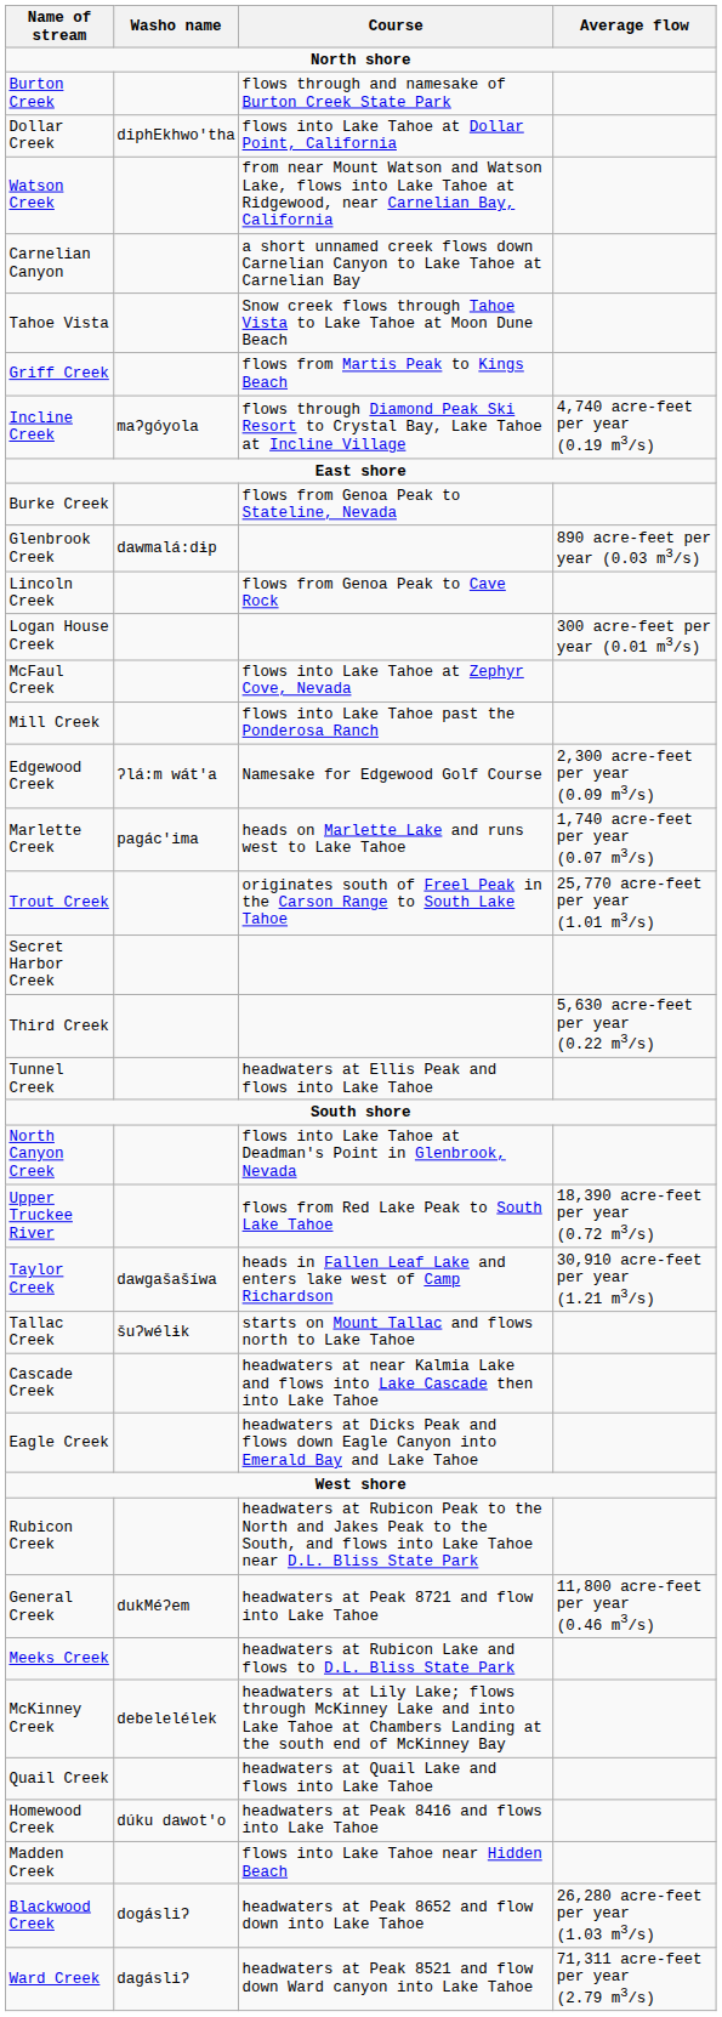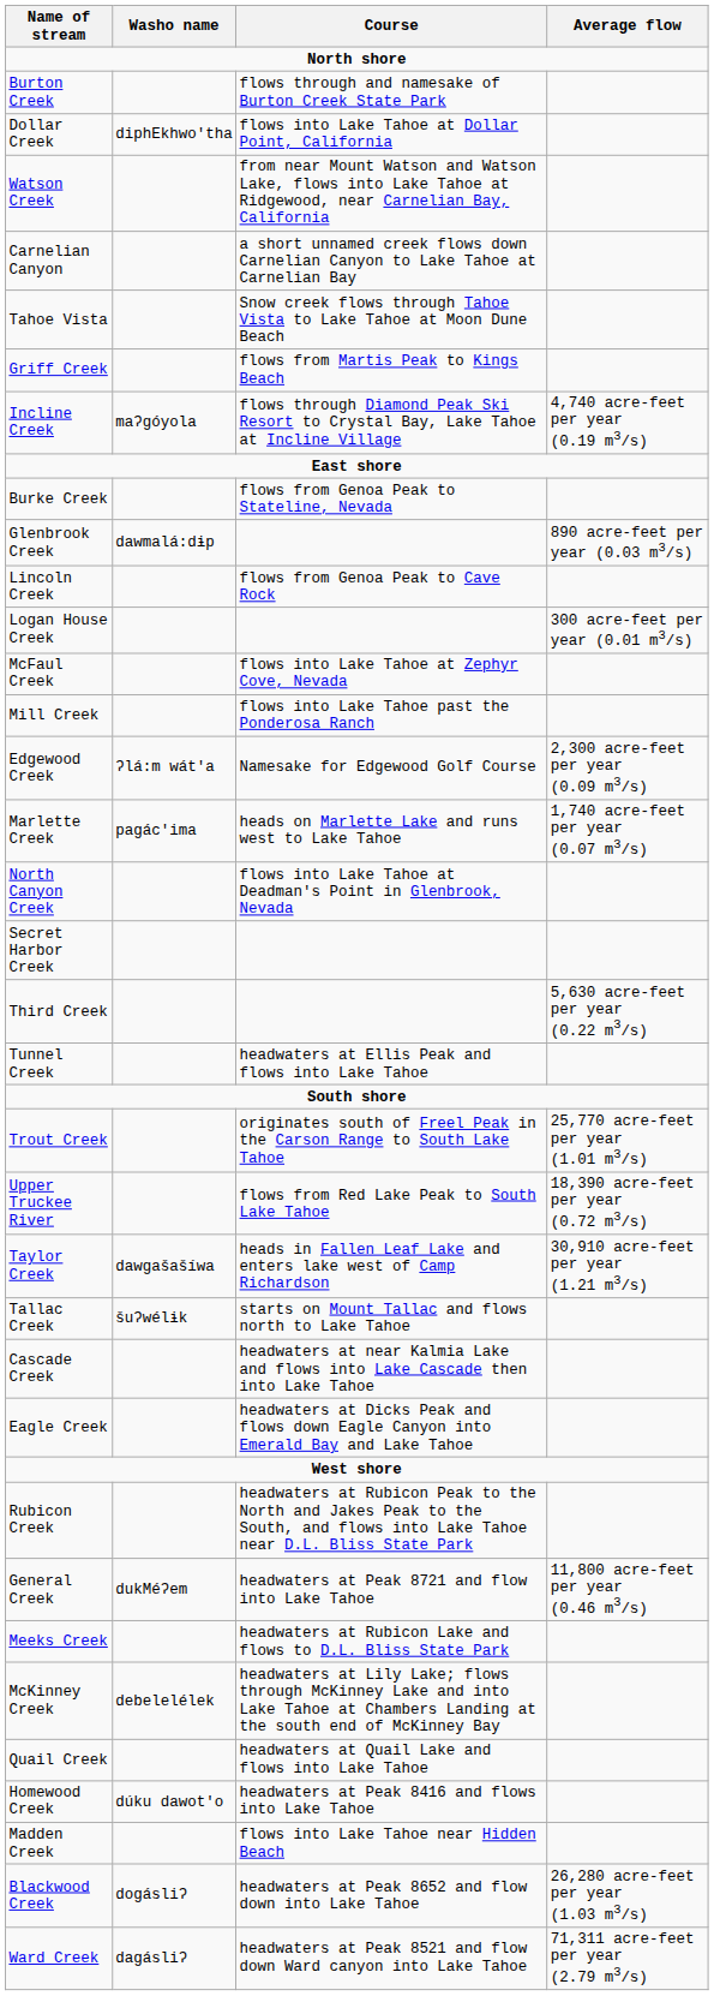 <table class="wikitable">
 <tr>
 <th>Name of stream</th>
 <th>Washo name</th>
 <th>Course</th>
 <th>Average flow</th>
 </tr>
 <tr>
 <td colspan=4 align=center><strong>North shore</strong></td>
 </tr>
 <tr>
 <td><a href='#'>Burton Creek</a></td>
 <td></td>
 <td>flows through and namesake of <a href='#'>Burton Creek State Park</a></td>
 <td></td>
 </tr>
 <tr>
 <td>Dollar Creek</td>
 <td>diphEkhwo'tha</td>
 <td>flows into Lake Tahoe at <a href='#'>Dollar Point, California</a></td>
 <td></td>
 </tr>
 <tr>
 <td><a href='#'>Watson Creek</a></td>
 <td></td>
 <td>from near Mount Watson and Watson Lake, flows into Lake Tahoe at Ridgewood, near <a href='#'>Carnelian Bay, California</a></td>
 <td></td>
 </tr>
 <tr>
 <td>Carnelian Canyon</td>
 <td></td>
 <td>a short unnamed creek flows down Carnelian Canyon to Lake Tahoe at Carnelian Bay</td>
 <td></td>
 </tr>
 <tr>
 <td>Tahoe Vista</td>
 <td></td>
 <td>Snow creek flows through <a href='#'>Tahoe Vista</a> to Lake Tahoe at Moon Dune Beach</td>
 <td></td>
 </tr>
 <tr>
 <td><a href='#'>Griff Creek</a></td>
 <td></td>
 <td>flows from <a href='#'>Martis Peak</a> to <a href='#'>Kings Beach</a></td>
 <td></td>
 </tr>
 <tr>
 <td><a href='#'>Incline Creek</a></td>
 <td>maʔgóyola</td>
 <td>flows through <a href='#'>Diamond Peak Ski Resort</a> to Crystal Bay, Lake Tahoe at <a href='#'>Incline Village</a></td>
 <td>4,740 acre-feet per year (0.19 m<sup>3</sup>/s)</td>
 </tr>
 <tr>
 <td colspan=4 align=center><strong>East shore</strong></td>
 </tr>
 <tr>
 <td>Burke Creek</td>
 <td></td>
 <td>flows from Genoa Peak to <a href='#'>Stateline, Nevada</a></td>
 <td></td>
 </tr>
 <tr>
 <td>Glenbrook Creek</td>
 <td>dawmalá:dɨp</td>
 <td></td>
 <td>890 acre-feet per year (0.03 m<sup>3</sup>/s)</td>
 </tr>
 <tr>
 <td>Lincoln Creek</td>
 <td></td>
 <td>flows from Genoa Peak to <a href='#'>Cave Rock</a></td>
 <td></td>
 </tr>
 <tr>
 <td>Logan House Creek</td>
 <td></td>
 <td></td>
 <td>300 acre-feet per year (0.01 m<sup>3</sup>/s)</td>
 </tr>
 <tr>
 <td>McFaul Creek</td>
 <td></td>
 <td>flows into Lake Tahoe at <a href='#'>Zephyr Cove, Nevada</a></td>
 <td></td>
 </tr>
 <tr>
 <td>Mill Creek</td>
 <td></td>
 <td>flows into Lake Tahoe past the <a href='#'>Ponderosa Ranch</a></td>
 <td></td>
 </tr>
 <tr>
 <td>Edgewood Creek</td>
 <td>ʔlá:m wát'a</td>
 <td>Namesake for Edgewood Golf Course</td>
 <td>2,300 acre-feet per year (0.09 m<sup>3</sup>/s)</td>
 </tr>
 <tr>
 <td>Marlette Creek</td>
 <td>pagác'ima</td>
 <td>heads on <a href='#'>Marlette Lake</a> and runs west to Lake Tahoe</td>
 <td>1,740 acre-feet per year (0.07 m<sup>3</sup>/s)</td>
 </tr>
 <tr>
-<td><a href='#'>Trout Creek</a></td>
+<td><a href='#'>North Canyon Creek</a></td>
 <td></td>
-<td>originates south of <a href='#'>Freel Peak</a> in the <a href='#'>Carson Range</a> to <a href='#'>South Lake Tahoe</a></td>
-<td>25,770 acre-feet per year (1.01 m<sup>3</sup>/s)</td>
+<td>flows into Lake Tahoe at Deadman's Point in <a href='#'>Glenbrook, Nevada</a></td>
+<td></td>
 </tr>
 <tr>
 <td>Secret Harbor Creek</td>
 <td></td>
 <td></td>
 <td></td>
 </tr>
 <tr>
 <td>Third Creek</td>
 <td></td>
 <td></td>
 <td>5,630 acre-feet per year (0.22 m<sup>3</sup>/s)</td>
 </tr>
 <tr>
 <td>Tunnel Creek</td>
 <td></td>
 <td>headwaters at Ellis Peak and flows into Lake Tahoe</td>
 <td></td>
 </tr>
 <tr>
 <td colspan=4 align=center><strong>South shore</strong></td>
 </tr>
 <tr>
-<td><a href='#'>North Canyon Creek</a></td>
+<td><a href='#'>Trout Creek</a></td>
 <td></td>
-<td>flows into Lake Tahoe at Deadman's Point in <a href='#'>Glenbrook, Nevada</a></td>
-<td></td>
+<td>originates south of <a href='#'>Freel Peak</a> in the <a href='#'>Carson Range</a> to <a href='#'>South Lake Tahoe</a></td>
+<td>25,770 acre-feet per year (1.01 m<sup>3</sup>/s)</td>
 </tr>
 <tr>
 <td><a href='#'>Upper Truckee River</a></td>
 <td></td>
 <td>flows from Red Lake Peak to <a href='#'>South Lake Tahoe</a></td>
 <td>18,390 acre-feet per year (0.72 m<sup>3</sup>/s)</td>
 </tr>
 <tr>
 <td><a href='#'>Taylor Creek</a></td>
 <td>dawgašašíwa</td>
 <td>heads in <a href='#'>Fallen Leaf Lake</a> and enters lake west of <a href='#'>Camp Richardson</a></td>
 <td>30,910 acre-feet per year (1.21 m<sup>3</sup>/s)</td>
 </tr>
 <tr>
 <td>Tallac Creek</td>
 <td>šuʔwélɨk</td>
 <td>starts on <a href='#'>Mount Tallac</a> and flows north to Lake Tahoe</td>
 <td></td>
 </tr>
 <tr>
 <td>Cascade Creek</td>
 <td></td>
 <td>headwaters at near Kalmia Lake and flows into <a href='#'>Lake Cascade</a> then into Lake Tahoe</td>
 <td></td>
 </tr>
 <tr>
 <td>Eagle Creek</td>
 <td></td>
 <td>headwaters at Dicks Peak and flows down Eagle Canyon into <a href='#'>Emerald Bay</a> and Lake Tahoe</td>
 <td></td>
 </tr>
 <tr>
 <td colspan=4 align=center><strong>West shore</strong></td>
 </tr>
 <tr>
 <td>Rubicon Creek</td>
 <td></td>
 <td>headwaters at Rubicon Peak to the North and Jakes Peak to the South, and flows into Lake Tahoe near <a href='#'>D.L. Bliss State Park</a></td>
 <td></td>
 </tr>
 <tr>
 <td>General Creek</td>
 <td>dukMéʔem</td>
 <td>headwaters at Peak 8721 and flow into Lake Tahoe</td>
 <td>11,800 acre-feet per year (0.46 m<sup>3</sup>/s)</td>
 </tr>
 <tr>
 <td><a href='#'>Meeks Creek</a></td>
 <td></td>
 <td>headwaters at Rubicon Lake and flows to <a href='#'>D.L. Bliss State Park</a></td>
 <td></td>
 </tr>
 <tr>
 <td>McKinney Creek</td>
 <td>debelelélek</td>
 <td>headwaters at Lily Lake; flows through McKinney Lake and into Lake Tahoe at Chambers Landing at the south end of McKinney Bay</td>
 <td></td>
 </tr>
 <tr>
 <td>Quail Creek</td>
 <td></td>
 <td>headwaters at Quail Lake and flows into Lake Tahoe</td>
 <td></td>
 </tr>
 <tr>
 <td>Homewood Creek</td>
 <td>dúku dawot'o</td>
 <td>headwaters at Peak 8416 and flows into Lake Tahoe</td>
 <td></td>
 </tr>
 <tr>
 <td>Madden Creek</td>
 <td></td>
 <td>flows into Lake Tahoe near <a href='#'>Hidden Beach</a></td>
 <td></td>
 </tr>
 <tr>
 <td><a href='#'>Blackwood Creek</a></td>
 <td>dogásliʔ</td>
 <td>headwaters at Peak 8652 and flow down into Lake Tahoe</td>
 <td>26,280 acre-feet per year (1.03 m<sup>3</sup>/s)</td>
 </tr>
 <tr>
 <td><a href='#'>Ward Creek</a></td>
 <td>dagásliʔ</td>
 <td>headwaters at Peak 8521 and flow down Ward canyon into Lake Tahoe</td>
 <td>71,311 acre-feet per year (2.79 m<sup>3</sup>/s)</td>
 </tr>
 </table>
